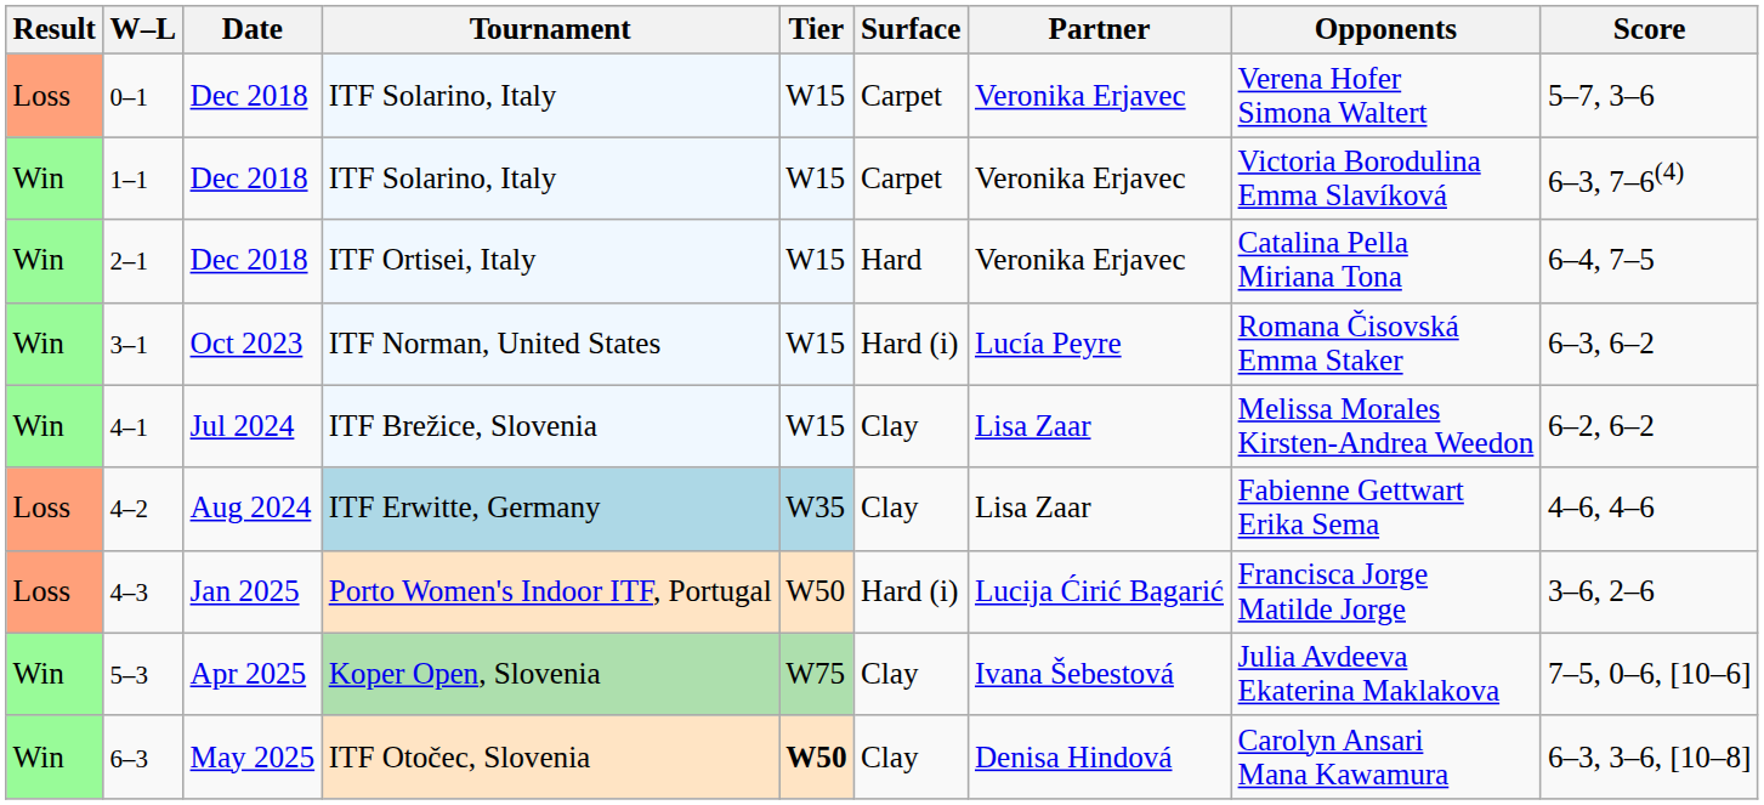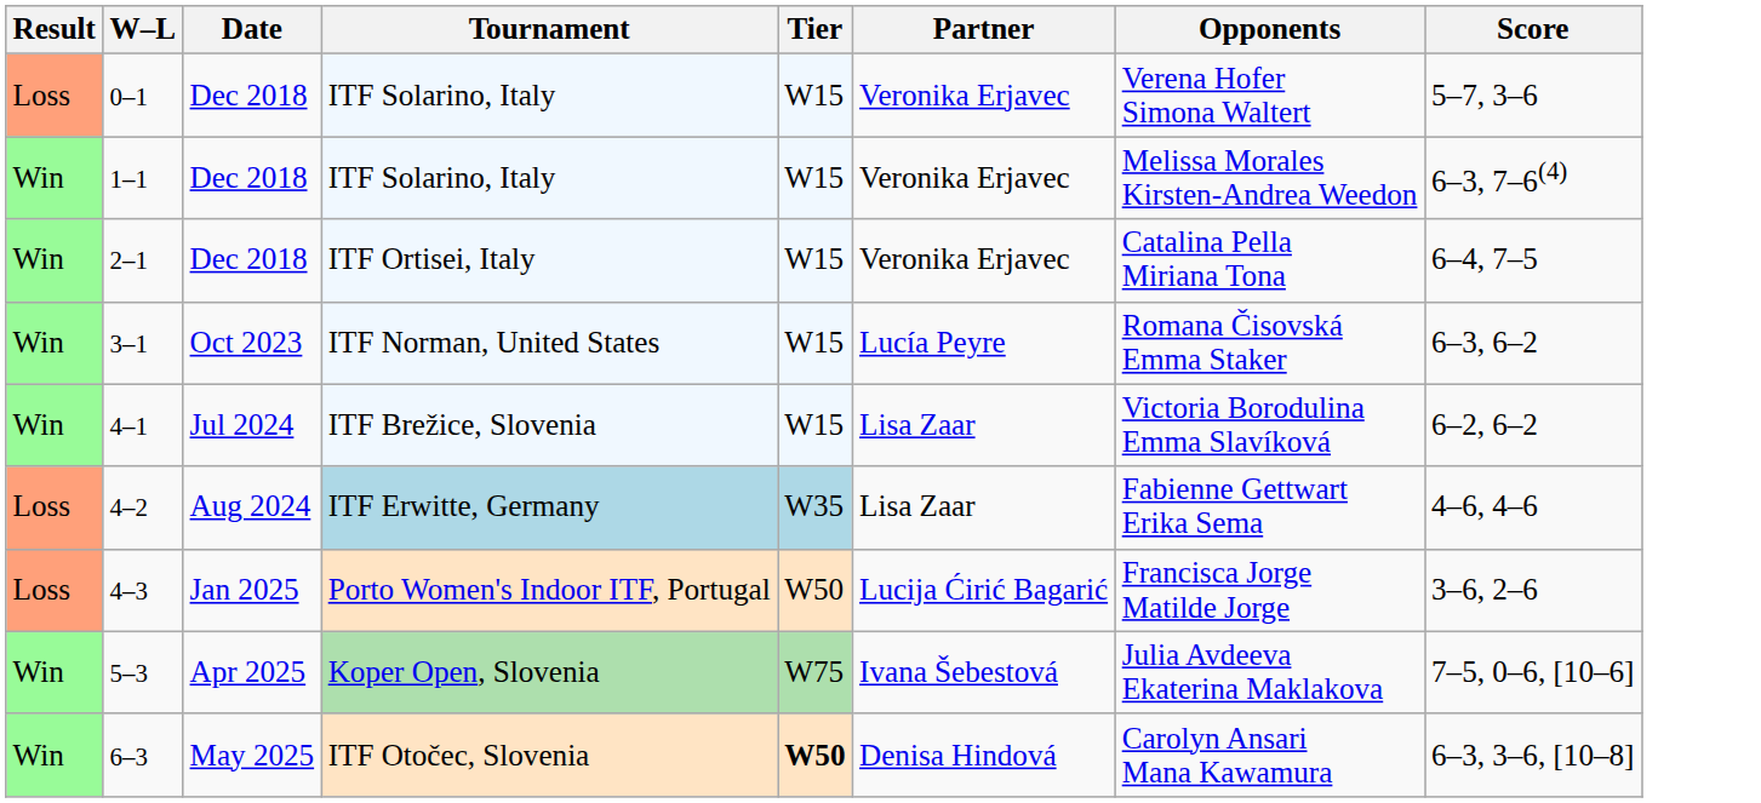 <table class="sortable wikitable">
 <tr>
 <th>Result</th>
 <th class="unsortable">W–L</th>
 <th>Date</th>
 <th>Tournament</th>
 <th>Tier</th>
-<th>Surface</th>
 <th>Partner</th>
 <th>Opponents</th>
 <th class="unsortable">Score</th>
 </tr>
 <tr>
 <td style="background:#ffa07a;">Loss</td>
 <td><small>0–1</small></td>
 <td><a href='#'>Dec 2018</a></td>
 <td style="background:#f0f8ff;">ITF Solarino, Italy</td>
 <td style="background:#f0f8ff;">W15</td>
-<td>Carpet</td>
 <td> <a href='#'>Veronika Erjavec</a></td>
 <td> <a href='#'>Verena Hofer</a> <br>  <a href='#'>Simona Waltert</a></td>
 <td>5–7, 3–6</td>
 </tr>
 <tr>
 <td style="background:#98fb98;">Win</td>
 <td><small>1–1</small></td>
 <td><a href='#'>Dec 2018</a></td>
 <td style="background:#f0f8ff;">ITF Solarino, Italy</td>
 <td style="background:#f0f8ff;">W15</td>
-<td>Carpet</td>
 <td> Veronika Erjavec</td>
-<td> <a href='#'>Victoria Borodulina</a> <br>  <a href='#'>Emma Slavíková</a></td>
+<td> <a href='#'>Melissa Morales</a> <br>  <a href='#'>Kirsten-Andrea Weedon</a></td>
 <td>6–3, 7–6<sup>(4)</sup></td>
 </tr>
 <tr>
 <td style="background:#98fb98;">Win</td>
 <td><small>2–1</small></td>
 <td><a href='#'>Dec 2018</a></td>
 <td style="background:#f0f8ff;">ITF Ortisei, Italy</td>
 <td style="background:#f0f8ff;">W15</td>
-<td>Hard</td>
 <td> Veronika Erjavec</td>
 <td> <a href='#'>Catalina Pella</a> <br>  <a href='#'>Miriana Tona</a></td>
 <td>6–4, 7–5</td>
 </tr>
 <tr>
 <td style="background:#98fb98;">Win</td>
 <td><small>3–1</small></td>
 <td><a href='#'>Oct 2023</a></td>
 <td style="background:#f0f8ff;">ITF Norman, United States</td>
 <td style="background:#f0f8ff;">W15</td>
-<td>Hard (i)</td>
 <td> <a href='#'>Lucía Peyre</a></td>
 <td> <a href='#'>Romana Čisovská</a> <br>  <a href='#'>Emma Staker</a></td>
 <td>6–3, 6–2</td>
 </tr>
 <tr>
 <td style="background:#98fb98;">Win</td>
 <td><small>4–1</small></td>
 <td><a href='#'>Jul 2024</a></td>
 <td style="background:#f0f8ff;">ITF Brežice, Slovenia</td>
 <td style="background:#f0f8ff;">W15</td>
-<td>Clay</td>
 <td> <a href='#'>Lisa Zaar</a></td>
-<td> <a href='#'>Melissa Morales</a> <br>  <a href='#'>Kirsten-Andrea Weedon</a></td>
+<td> <a href='#'>Victoria Borodulina</a> <br>  <a href='#'>Emma Slavíková</a></td>
 <td>6–2, 6–2</td>
 </tr>
 <tr>
 <td style="background:#ffa07a;">Loss</td>
 <td><small>4–2</small></td>
 <td><a href='#'>Aug 2024</a></td>
 <td style="background:lightblue;">ITF Erwitte, Germany</td>
 <td style="background:lightblue;">W35</td>
-<td>Clay</td>
 <td> Lisa Zaar</td>
 <td> <a href='#'>Fabienne Gettwart</a> <br>  <a href='#'>Erika Sema</a></td>
 <td>4–6, 4–6</td>
 </tr>
 <tr>
 <td style="background:#ffa07a;">Loss</td>
 <td><small>4–3</small></td>
 <td><a href='#'>Jan 2025</a></td>
 <td style="background:#ffe4c4;"><a href='#'>Porto Women's Indoor ITF</a>, Portugal</td>
 <td style="background:#ffe4c4;">W50</td>
-<td>Hard (i)</td>
 <td> <a href='#'>Lucija Ćirić Bagarić</a></td>
 <td> <a href='#'>Francisca Jorge</a> <br> <a href='#'>Matilde Jorge</a></td>
 <td>3–6, 2–6</td>
 </tr>
 <tr>
 <td style="background:#98fb98;">Win</td>
 <td><small>5–3</small></td>
 <td><a href='#'>Apr 2025</a></td>
 <td style="background:#addfad;"><a href='#'>Koper Open</a>, Slovenia</td>
 <td style="background:#addfad;">W75</td>
-<td>Clay</td>
 <td> <a href='#'>Ivana Šebestová</a></td>
 <td> <a href='#'>Julia Avdeeva</a> <br>  <a href='#'>Ekaterina Maklakova</a></td>
 <td>7–5, 0–6, [10–6]</td>
 </tr>
 <tr>
 <td style="background:#98fb98;">Win</td>
 <td><small>6–3</small></td>
 <td><a href='#'>May 2025</a></td>
 <td style="background:#ffe4c4;">ITF Otočec, Slovenia</td>
 <td style="background:#ffe4c4;"><strong>W50</strong></td>
-<td>Clay</td>
 <td> <a href='#'>Denisa Hindová</a></td>
 <td> <a href='#'>Carolyn Ansari</a> <br> <a href='#'>Mana Kawamura</a></td>
 <td>6–3, 3–6, [10–8]</td>
 </tr>
 </table>
